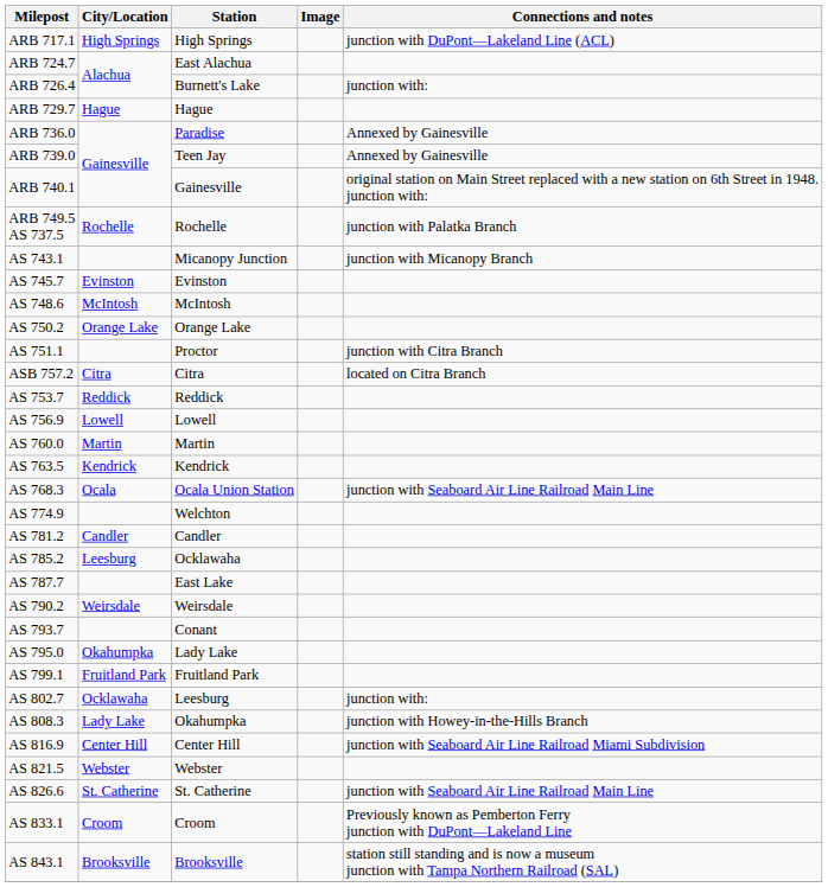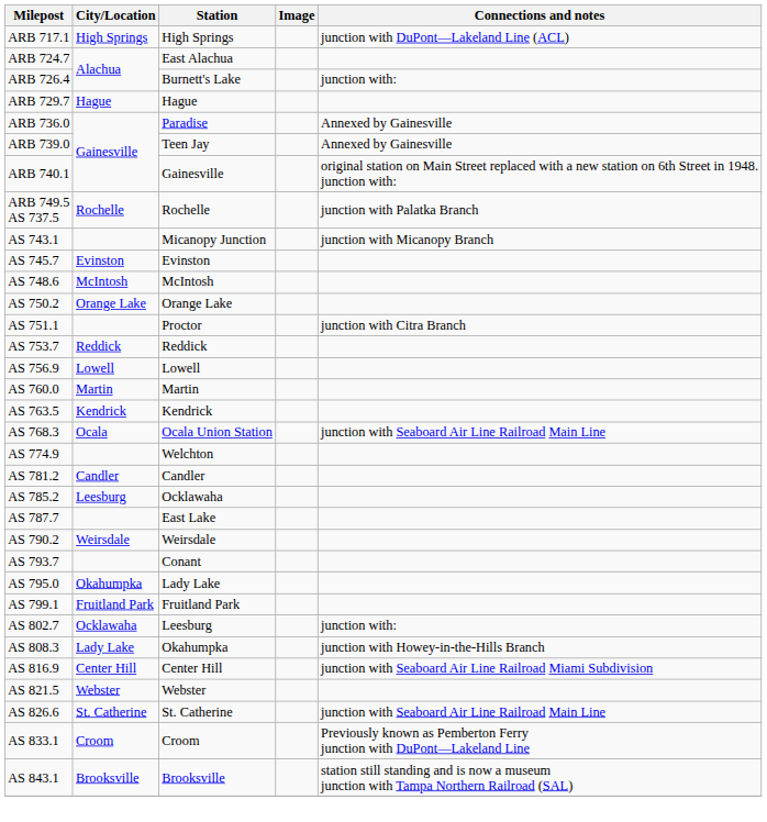 <table class="wikitable">
 <tr>
 <th>Milepost</th>
 <th>City/Location</th>
 <th>Station</th>
 <th>Image</th>
 <th>Connections and notes</th>
 </tr>
 <tr>
 <td>ARB 717.1</td>
 <td><a href='#'>High Springs</a></td>
 <td>High Springs</td>
 <td></td>
 <td>junction with <a href='#'>DuPont—Lakeland Line</a> (<a href='#'>ACL</a>)</td>
 </tr>
 <tr>
 <td>ARB 724.7</td>
 <td ! rowspan="2"><a href='#'>Alachua</a></td>
 <td>East Alachua</td>
 <td></td>
 <td></td>
 </tr>
 <tr>
 <td>ARB 726.4</td>
 <td>Burnett's Lake</td>
 <td></td>
 <td>junction with:<br></td>
 </tr>
 <tr>
 <td>ARB 729.7</td>
 <td><a href='#'>Hague</a></td>
 <td>Hague</td>
 <td></td>
 <td></td>
 </tr>
 <tr>
 <td>ARB 736.0</td>
 <td ! rowspan="3"><a href='#'>Gainesville</a></td>
 <td><a href='#'>Paradise</a></td>
 <td></td>
 <td>Annexed by Gainesville</td>
 </tr>
 <tr>
 <td>ARB 739.0</td>
 <td>Teen Jay</td>
 <td></td>
 <td>Annexed by Gainesville</td>
 </tr>
 <tr>
 <td>ARB 740.1</td>
 <td>Gainesville</td>
 <td></td>
 <td>original station on Main Street replaced with a new station on 6th Street in 1948.<br>junction with:</td>
 </tr>
 <tr>
 <td>ARB 749.5<br>AS 737.5</td>
 <td><a href='#'>Rochelle</a></td>
 <td>Rochelle</td>
 <td></td>
 <td>junction with Palatka Branch</td>
 </tr>
 <tr>
 <td>AS 743.1</td>
 <td></td>
 <td>Micanopy Junction</td>
 <td></td>
 <td>junction with Micanopy Branch</td>
 </tr>
 <tr>
 <td>AS 745.7</td>
 <td><a href='#'>Evinston</a></td>
 <td>Evinston</td>
 <td></td>
 <td></td>
 </tr>
 <tr>
 <td>AS 748.6</td>
 <td><a href='#'>McIntosh</a></td>
 <td>McIntosh</td>
 <td></td>
 <td></td>
 </tr>
 <tr>
 <td>AS 750.2</td>
 <td><a href='#'>Orange Lake</a></td>
 <td>Orange Lake</td>
 <td></td>
 <td></td>
 </tr>
 <tr>
 <td>AS 751.1</td>
 <td></td>
 <td>Proctor</td>
 <td></td>
 <td>junction with Citra Branch</td>
-</tr>
-<tr>
-<td>ASB 757.2</td>
-<td><a href='#'>Citra</a></td>
-<td>Citra</td>
-<td></td>
-<td>located on Citra Branch</td>
 </tr>
 <tr>
 <td>AS 753.7</td>
 <td><a href='#'>Reddick</a></td>
 <td>Reddick</td>
 <td></td>
 <td></td>
 </tr>
 <tr>
 <td>AS 756.9</td>
 <td><a href='#'>Lowell</a></td>
 <td>Lowell</td>
 <td></td>
 <td></td>
 </tr>
 <tr>
 <td>AS 760.0</td>
 <td><a href='#'>Martin</a></td>
 <td>Martin</td>
 <td></td>
 <td></td>
 </tr>
 <tr>
 <td>AS 763.5</td>
 <td><a href='#'>Kendrick</a></td>
 <td>Kendrick</td>
 <td></td>
 <td></td>
 </tr>
 <tr>
 <td>AS 768.3</td>
 <td><a href='#'>Ocala</a></td>
 <td><a href='#'>Ocala Union Station</a></td>
 <td></td>
 <td>junction with <a href='#'>Seaboard Air Line Railroad</a> <a href='#'>Main Line</a></td>
 </tr>
 <tr>
 <td>AS 774.9</td>
 <td></td>
 <td>Welchton</td>
 <td></td>
 <td></td>
 </tr>
 <tr>
 <td>AS 781.2</td>
 <td><a href='#'>Candler</a></td>
 <td>Candler</td>
 <td></td>
 <td></td>
 </tr>
 <tr>
 <td>AS 785.2</td>
 <td><a href='#'>Leesburg</a></td>
 <td>Ocklawaha</td>
 <td></td>
 <td></td>
 </tr>
 <tr>
 <td>AS 787.7</td>
 <td></td>
 <td>East Lake</td>
 <td></td>
 <td></td>
 </tr>
 <tr>
 <td>AS 790.2</td>
 <td><a href='#'>Weirsdale</a></td>
 <td>Weirsdale</td>
 <td></td>
 <td></td>
 </tr>
 <tr>
 <td>AS 793.7</td>
 <td></td>
 <td>Conant</td>
 <td></td>
 <td></td>
 </tr>
 <tr>
 <td>AS 795.0</td>
 <td><a href='#'>Okahumpka</a></td>
 <td>Lady Lake</td>
 <td></td>
 <td></td>
 </tr>
 <tr>
 <td>AS 799.1</td>
 <td><a href='#'>Fruitland Park</a></td>
 <td>Fruitland Park</td>
 <td></td>
 <td></td>
 </tr>
 <tr>
 <td>AS 802.7</td>
 <td><a href='#'>Ocklawaha</a></td>
 <td>Leesburg</td>
 <td></td>
 <td>junction with:</td>
 </tr>
 <tr>
 <td>AS 808.3</td>
 <td><a href='#'>Lady Lake</a></td>
 <td>Okahumpka</td>
 <td></td>
 <td>junction with Howey-in-the-Hills Branch</td>
 </tr>
 <tr>
 <td>AS 816.9</td>
 <td><a href='#'>Center Hill</a></td>
 <td>Center Hill</td>
 <td></td>
 <td>junction with <a href='#'>Seaboard Air Line Railroad</a> <a href='#'>Miami Subdivision</a></td>
 </tr>
 <tr>
 <td>AS 821.5</td>
 <td><a href='#'>Webster</a></td>
 <td>Webster</td>
 <td></td>
 <td></td>
 </tr>
 <tr>
 <td>AS 826.6</td>
 <td><a href='#'>St. Catherine</a></td>
 <td>St. Catherine</td>
 <td></td>
 <td>junction with <a href='#'>Seaboard Air Line Railroad</a> <a href='#'>Main Line</a></td>
 </tr>
 <tr>
 <td>AS 833.1</td>
 <td><a href='#'>Croom</a></td>
 <td>Croom</td>
 <td></td>
 <td>Previously known as Pemberton Ferry<br>junction with <a href='#'>DuPont—Lakeland Line</a></td>
 </tr>
 <tr>
 <td>AS 843.1</td>
 <td><a href='#'>Brooksville</a></td>
 <td><a href='#'>Brooksville</a></td>
 <td></td>
 <td>station still standing and is now a museum<br>junction with <a href='#'>Tampa Northern Railroad</a> (<a href='#'>SAL</a>)</td>
 </tr>
 <tr>
 </tr>
 </table>
